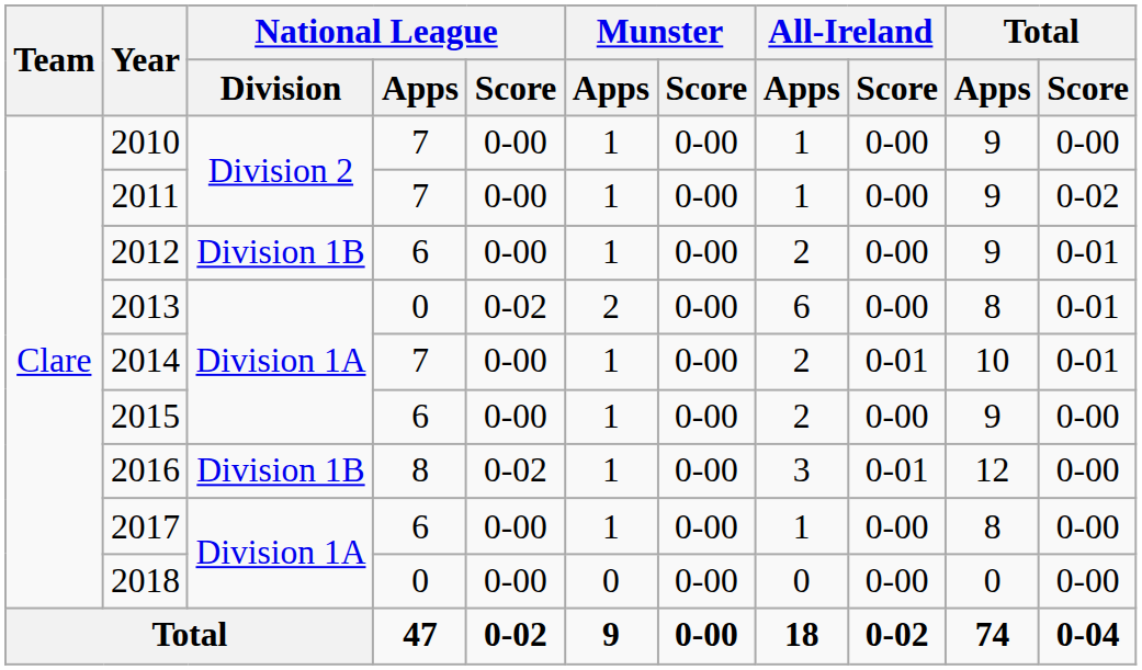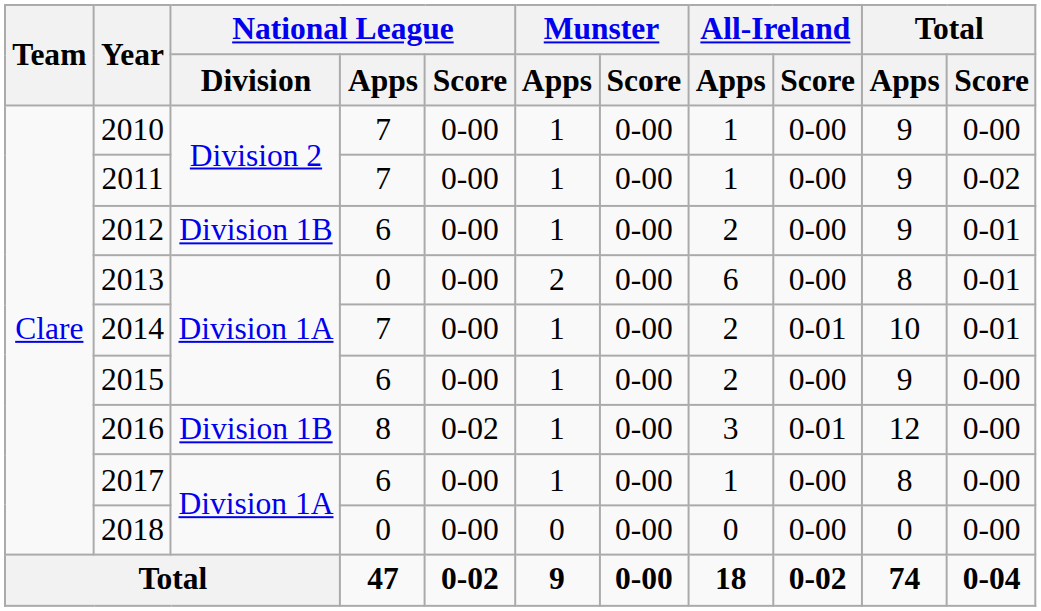 <table class="wikitable" style="text-align:center">
 <tr>
 <th rowspan="2">Team</th>
 <th rowspan="2">Year</th>
 <th colspan="3"><a href='#'>National League</a></th>
 <th colspan="2"><a href='#'>Munster</a></th>
 <th colspan="2"><a href='#'>All-Ireland</a></th>
 <th colspan="2">Total</th>
 </tr>
 <tr>
 <th>Division</th>
 <th>Apps</th>
 <th>Score</th>
 <th>Apps</th>
 <th>Score</th>
 <th>Apps</th>
 <th>Score</th>
 <th>Apps</th>
 <th>Score</th>
 </tr>
 <tr>
 <td rowspan="9"><a href='#'>Clare</a></td>
 <td>2010</td>
 <td rowspan="2"><a href='#'>Division 2</a></td>
 <td>7</td>
 <td>0-00</td>
 <td>1</td>
 <td>0-00</td>
 <td>1</td>
 <td>0-00</td>
 <td>9</td>
 <td>0-00</td>
 </tr>
 <tr>
 <td>2011</td>
 <td>7</td>
 <td>0-00</td>
 <td>1</td>
 <td>0-00</td>
 <td>1</td>
 <td>0-00</td>
 <td>9</td>
 <td>0-02</td>
 </tr>
 <tr>
 <td>2012</td>
 <td rowspan="1"><a href='#'>Division 1B</a></td>
 <td>6</td>
 <td>0-00</td>
 <td>1</td>
 <td>0-00</td>
 <td>2</td>
 <td>0-00</td>
 <td>9</td>
 <td>0-01</td>
 </tr>
 <tr>
 <td>2013</td>
 <td rowspan="3"><a href='#'>Division 1A</a></td>
 <td>0</td>
-<td>0-02</td>
+<td>0-00</td>
 <td>2</td>
 <td>0-00</td>
 <td>6</td>
 <td>0-00</td>
 <td>8</td>
 <td>0-01</td>
 </tr>
 <tr>
 <td>2014</td>
 <td>7</td>
 <td>0-00</td>
 <td>1</td>
 <td>0-00</td>
 <td>2</td>
 <td>0-01</td>
 <td>10</td>
 <td>0-01</td>
 </tr>
 <tr>
 <td>2015</td>
 <td>6</td>
 <td>0-00</td>
 <td>1</td>
 <td>0-00</td>
 <td>2</td>
 <td>0-00</td>
 <td>9</td>
 <td>0-00</td>
 </tr>
 <tr>
 <td>2016</td>
 <td rowspan="1"><a href='#'>Division 1B</a></td>
 <td>8</td>
 <td>0-02</td>
 <td>1</td>
 <td>0-00</td>
 <td>3</td>
 <td>0-01</td>
 <td>12</td>
 <td>0-00</td>
 </tr>
 <tr>
 <td>2017</td>
 <td rowspan="2"><a href='#'>Division 1A</a></td>
 <td>6</td>
 <td>0-00</td>
 <td>1</td>
 <td>0-00</td>
 <td>1</td>
 <td>0-00</td>
 <td>8</td>
 <td>0-00</td>
 </tr>
 <tr>
 <td>2018</td>
 <td>0</td>
 <td>0-00</td>
 <td>0</td>
 <td>0-00</td>
 <td>0</td>
 <td>0-00</td>
 <td>0</td>
 <td>0-00</td>
 </tr>
 <tr>
 <th colspan="3">Total</th>
 <td><strong>47</strong></td>
 <td><strong>0-02</strong></td>
 <td><strong>9</strong></td>
 <td><strong>0-00</strong></td>
 <td><strong>18</strong></td>
 <td><strong>0-02</strong></td>
 <td><strong>74</strong></td>
 <td><strong>0-04</strong></td>
 </tr>
 </table>
